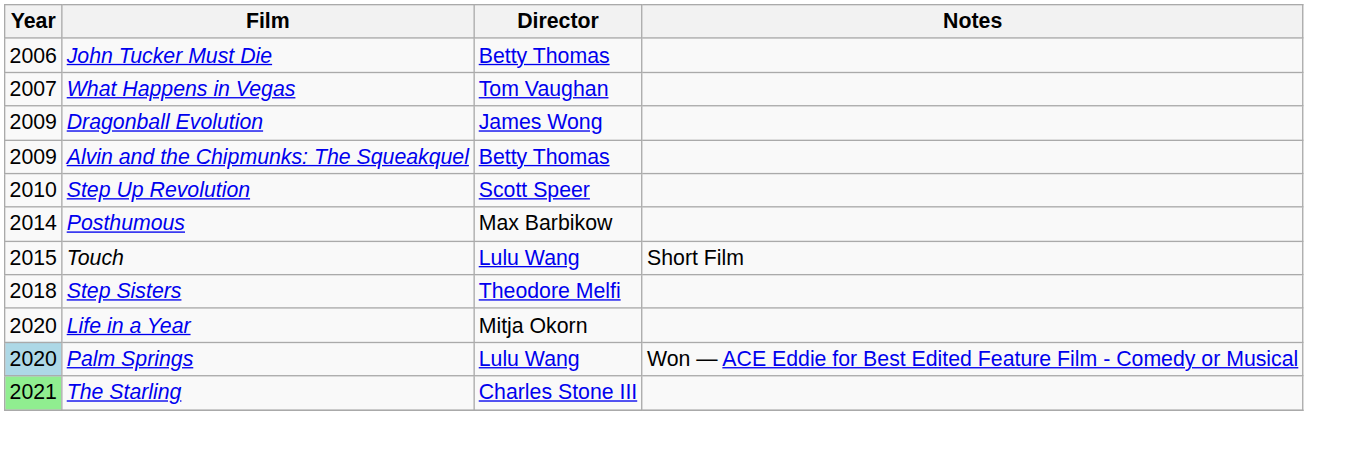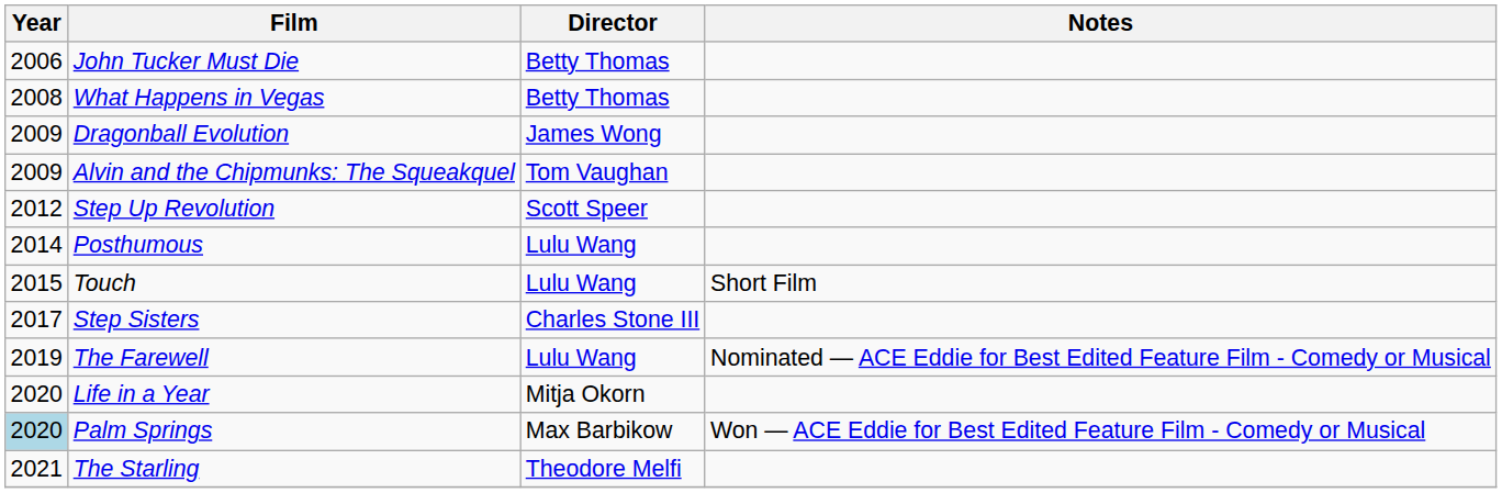 <table class="wikitable">
 <tr>
 <th>Year</th>
 <th>Film</th>
 <th>Director</th>
 <th>Notes</th>
 </tr>
 <tr>
 <td>2006</td>
 <td><em><a href='#'>John Tucker Must Die</a></em></td>
 <td><a href='#'>Betty Thomas</a></td>
 <td></td>
 </tr>
 <tr>
-<td>2007</td>
+<td>2008</td>
 <td><em><a href='#'>What Happens in Vegas</a></em></td>
-<td><a href='#'>Tom Vaughan</a></td>
+<td><a href='#'>Betty Thomas</a></td>
 <td></td>
 </tr>
 <tr>
 <td>2009</td>
 <td><em><a href='#'>Dragonball Evolution</a></em></td>
 <td><a href='#'>James Wong</a></td>
 <td></td>
 </tr>
 <tr>
 <td>2009</td>
 <td><em><a href='#'>Alvin and the Chipmunks: The Squeakquel</a></em></td>
-<td><a href='#'>Betty Thomas</a></td>
+<td><a href='#'>Tom Vaughan</a></td>
 <td></td>
 </tr>
 <tr>
-<td>2010</td>
+<td>2012</td>
 <td><em><a href='#'>Step Up Revolution</a></em></td>
 <td><a href='#'>Scott Speer</a></td>
 <td></td>
 </tr>
 <tr>
 <td>2014</td>
 <td><em><a href='#'>Posthumous</a></em></td>
-<td>Max Barbikow</td>
+<td><a href='#'>Lulu Wang</a></td>
 <td></td>
 </tr>
 <tr>
 <td>2015</td>
 <td><em>Touch</em></td>
 <td><a href='#'>Lulu Wang</a></td>
 <td>Short Film</td>
 </tr>
 <tr>
-<td>2018</td>
+<td>2017</td>
 <td><em><a href='#'>Step Sisters</a></em></td>
-<td><a href='#'>Theodore Melfi</a></td>
+<td><a href='#'>Charles Stone III</a></td>
 <td></td>
+</tr>
+<tr>
+<td>2019</td>
+<td><em><a href='#'>The Farewell</a></em></td>
+<td><a href='#'>Lulu Wang</a></td>
+<td>Nominated — <a href='#'>ACE Eddie for Best Edited Feature Film - Comedy or Musical</a></td>
 </tr>
 <tr>
 <td>2020</td>
 <td><em><a href='#'>Life in a Year</a></em></td>
 <td>Mitja Okorn</td>
 <td></td>
 </tr>
 <tr>
 <td style="background: lightblue;">2020</td>
 <td><em><a href='#'>Palm Springs</a></em></td>
-<td><a href='#'>Lulu Wang</a></td>
+<td>Max Barbikow</td>
 <td>Won — <a href='#'>ACE Eddie for Best Edited Feature Film - Comedy or Musical</a></td>
 </tr>
 <tr>
-<td style="background: lightgreen;">2021</td>
+<td>2021</td>
 <td><em><a href='#'>The Starling</a></em></td>
-<td><a href='#'>Charles Stone III</a></td>
+<td><a href='#'>Theodore Melfi</a></td>
 <td></td>
 </tr>
 <tr>
 </tr>
 </table>
